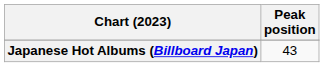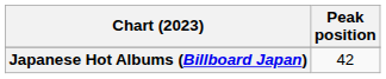 <table class="wikitable sortable plainrowheaders" style="text-align:center;">
 <tr>
 <th scope="col">Chart (2023)</th>
 <th scope="col">Peak<br>position</th>
 </tr>
 <tr>
 </tr>
 <tr>
 <th scope="row">Japanese Hot Albums (<em><a href='#'>Billboard Japan</a></em>)</th>
-<td>43</td>
+<td>42</td>
 </tr>
 </table>
